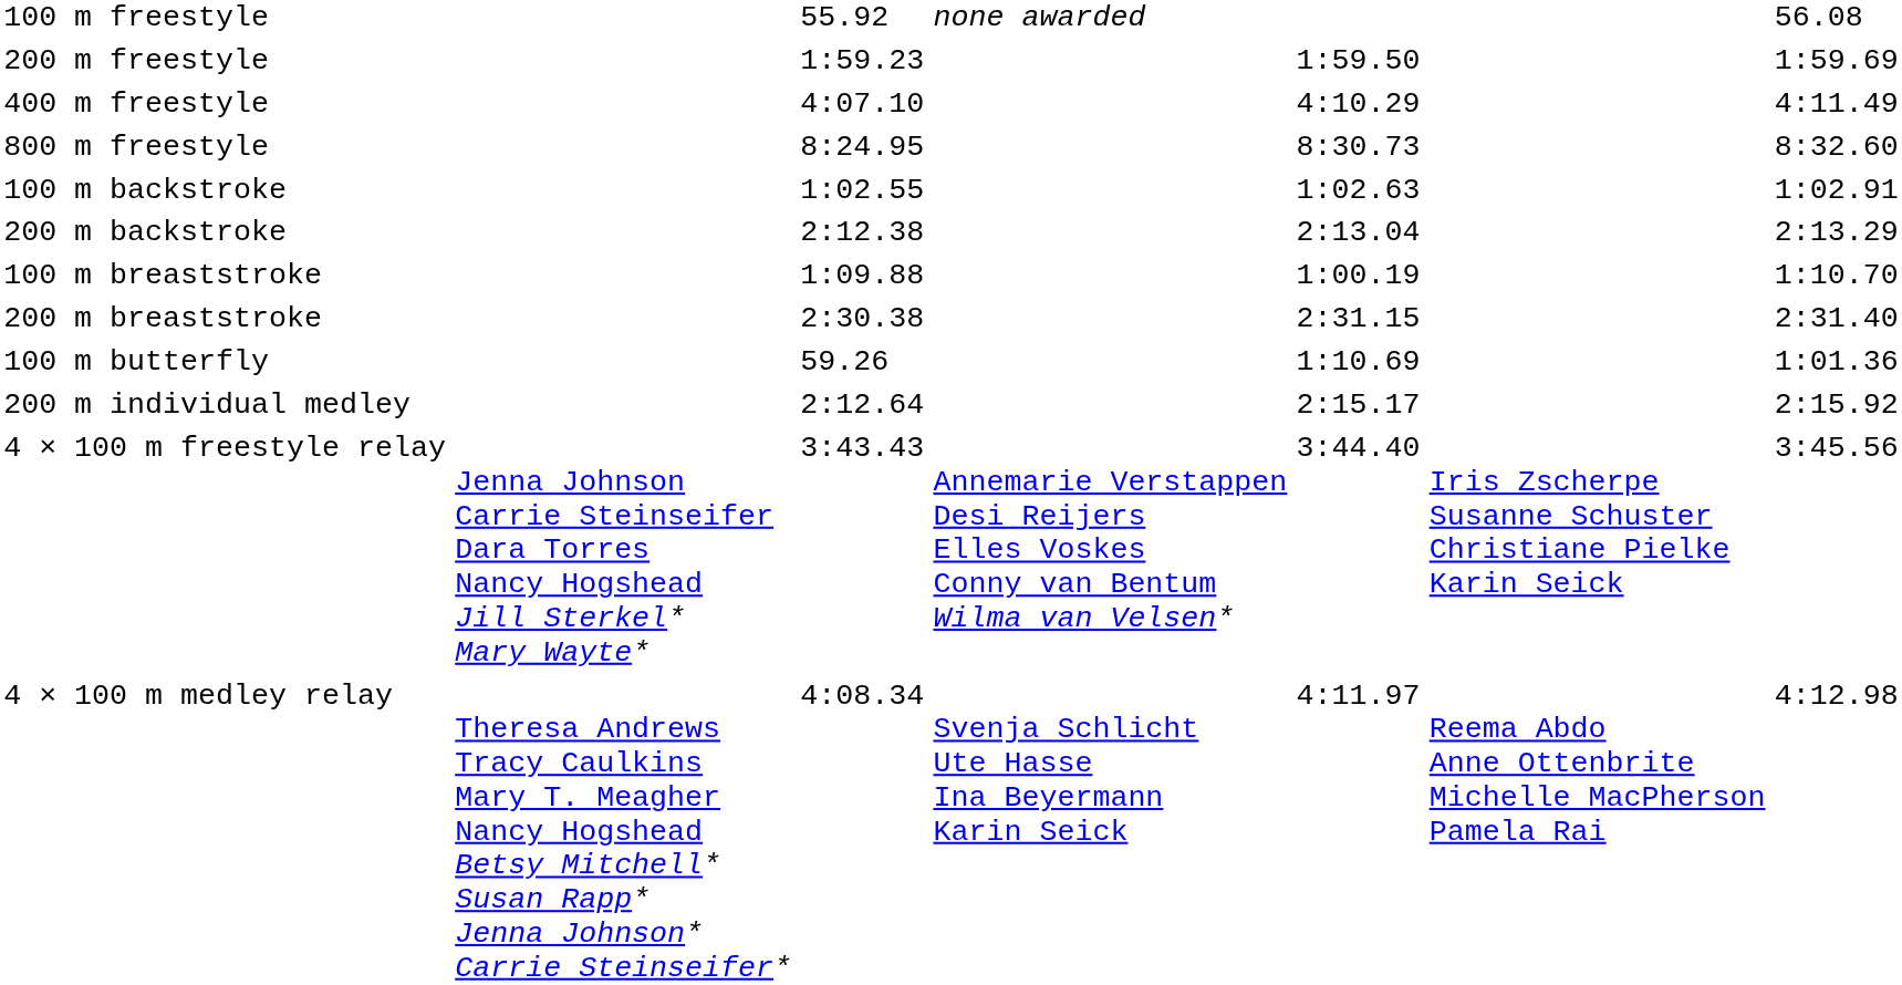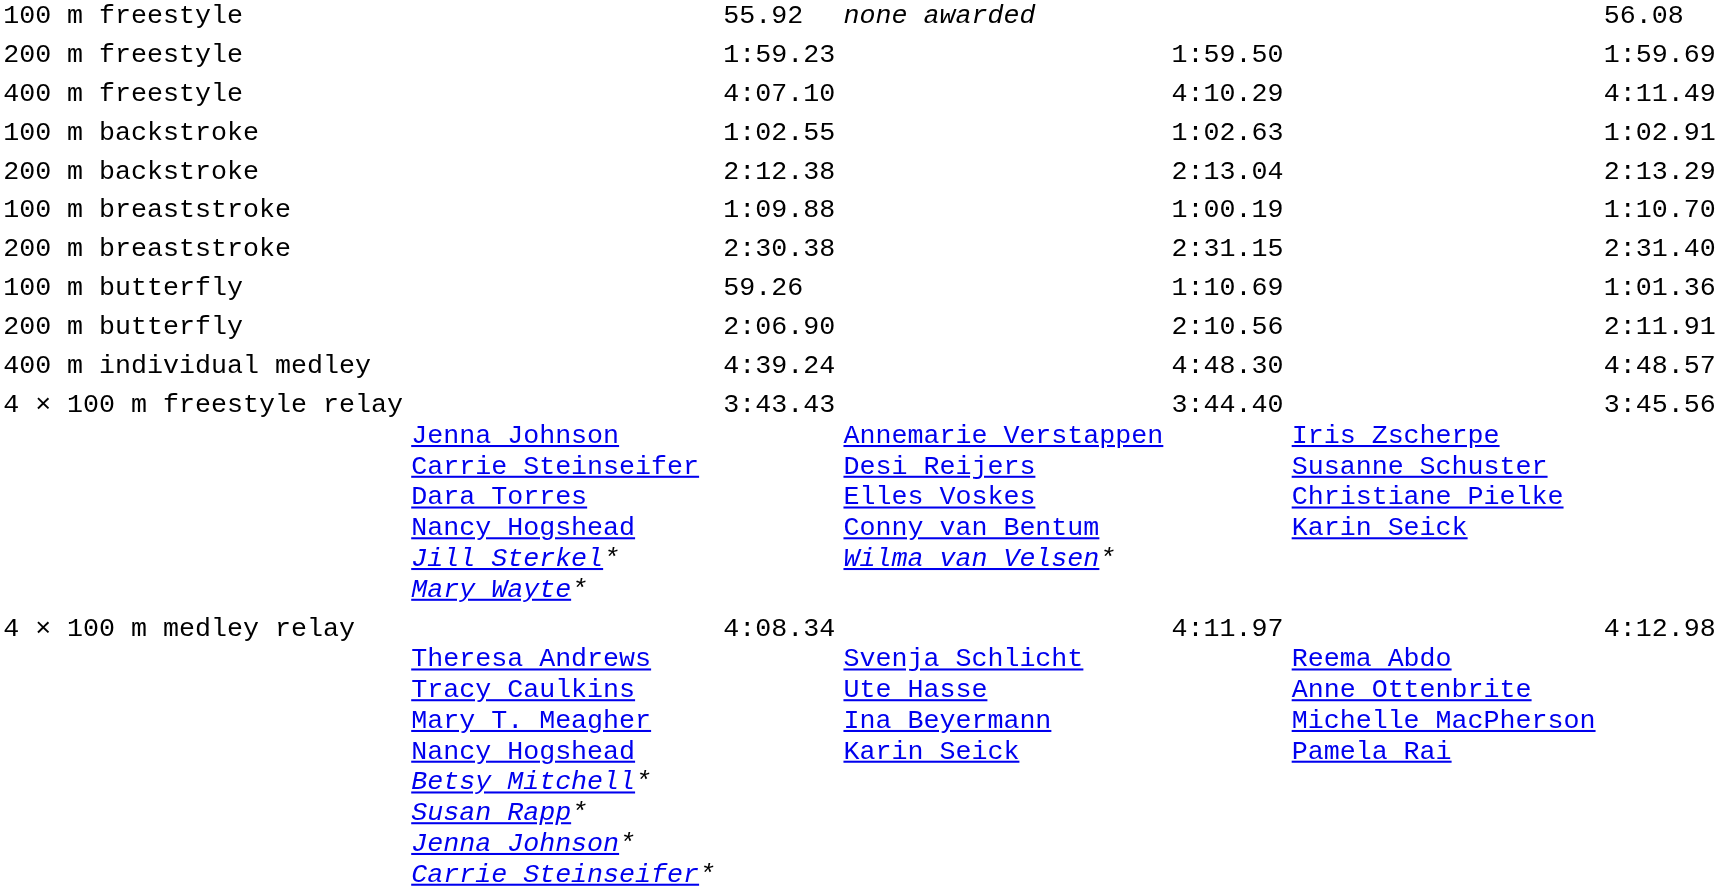 <table>
 <tr valign="top">
 <td rowspan=2>100 m freestyle<br></td>
 <td></td>
 <td rowspan=2>55.92</td>
 <td rowspan=2><em>none awarded</em></td>
 <td rowspan=2></td>
 <td rowspan=2></td>
 <td rowspan=2>56.08</td>
 </tr>
 <tr>
 <td></td>
 </tr>
 <tr>
 <td>200 m freestyle<br></td>
 <td></td>
 <td>1:59.23</td>
 <td></td>
 <td>1:59.50</td>
 <td></td>
 <td>1:59.69</td>
 </tr>
 <tr>
 <td>400 m freestyle<br></td>
 <td></td>
 <td>4:07.10 </td>
 <td></td>
 <td>4:10.29</td>
 <td></td>
 <td>4:11.49</td>
-</tr>
-<tr>
-<td>800 m freestyle<br></td>
-<td></td>
-<td>8:24.95 </td>
-<td></td>
-<td>8:30.73</td>
-<td></td>
-<td>8:32.60</td>
 </tr>
 <tr>
 <td>100 m backstroke<br></td>
 <td></td>
 <td>1:02.55</td>
 <td></td>
 <td>1:02.63</td>
 <td></td>
 <td>1:02.91</td>
 </tr>
 <tr>
 <td>200 m backstroke<br></td>
 <td></td>
 <td>2:12.38</td>
 <td></td>
 <td>2:13.04</td>
 <td></td>
 <td>2:13.29</td>
 </tr>
 <tr>
 <td>100 m breaststroke<br></td>
 <td></td>
 <td>1:09.88 </td>
 <td></td>
 <td>1:00.19</td>
 <td></td>
 <td>1:10.70</td>
 </tr>
 <tr>
 <td>200 m breaststroke<br></td>
 <td></td>
 <td>2:30.38</td>
 <td></td>
 <td>2:31.15</td>
 <td></td>
 <td>2:31.40</td>
 </tr>
 <tr>
 <td>100 m butterfly<br></td>
 <td></td>
 <td>59.26</td>
 <td></td>
 <td>1:10.69</td>
 <td></td>
 <td>1:01.36</td>
 </tr>
 <tr>
-<td>200 m individual medley<br></td>
+<td>200 m butterfly<br></td>
 <td></td>
-<td>2:12.64 </td>
+<td>2:06.90 </td>
 <td></td>
-<td>2:15.17</td>
+<td>2:10.56</td>
 <td></td>
-<td>2:15.92</td>
+<td>2:11.91</td>
+</tr>
+<tr>
+<td>400 m individual medley<br></td>
+<td></td>
+<td>4:39.24</td>
+<td></td>
+<td>4:48.30</td>
+<td></td>
+<td>4:48.57</td>
 </tr>
 <tr valign="top">
 <td>4 × 100 m freestyle relay<br></td>
 <td><br> <a href='#'>Jenna Johnson</a><br> <a href='#'>Carrie Steinseifer</a><br> <a href='#'>Dara Torres</a><br> <a href='#'>Nancy Hogshead</a><br> <em><a href='#'>Jill Sterkel</a>*</em><br> <em><a href='#'>Mary Wayte</a>*</em><br></td>
 <td>3:43.43</td>
 <td><br> <a href='#'>Annemarie Verstappen</a><br> <a href='#'>Desi Reijers</a><br> <a href='#'>Elles Voskes</a><br> <a href='#'>Conny van Bentum</a><br> <em><a href='#'>Wilma van Velsen</a>*</em><br></td>
 <td>3:44.40</td>
 <td><br> <a href='#'>Iris Zscherpe</a><br> <a href='#'>Susanne Schuster</a><br> <a href='#'>Christiane Pielke</a><br> <a href='#'>Karin Seick</a><br></td>
 <td>3:45.56</td>
 </tr>
 <tr valign="top">
 <td>4 × 100 m medley relay<br></td>
 <td><br> <a href='#'>Theresa Andrews</a><br> <a href='#'>Tracy Caulkins</a><br> <a href='#'>Mary T. Meagher</a><br> <a href='#'>Nancy Hogshead</a><br> <em><a href='#'>Betsy Mitchell</a>*</em><br> <em><a href='#'>Susan Rapp</a>*</em><br> <em><a href='#'>Jenna Johnson</a>*</em><br> <em><a href='#'>Carrie Steinseifer</a>*</em><br></td>
 <td>4:08.34</td>
 <td><br> <a href='#'>Svenja Schlicht</a><br> <a href='#'>Ute Hasse</a><br> <a href='#'>Ina Beyermann</a><br> <a href='#'>Karin Seick</a><br></td>
 <td>4:11.97</td>
 <td><br> <a href='#'>Reema Abdo</a><br> <a href='#'>Anne Ottenbrite</a><br> <a href='#'>Michelle MacPherson</a><br> <a href='#'>Pamela Rai</a><br></td>
 <td>4:12.98</td>
 </tr>
 </table>
